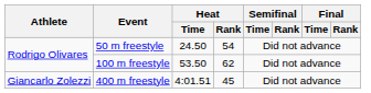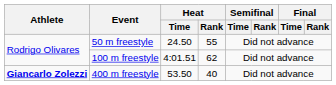 <table class=wikitable style="font-size:90%">
 <tr>
 <th rowspan="2">Athlete</th>
 <th rowspan="2">Event</th>
 <th colspan="2">Heat</th>
 <th colspan="2">Semifinal</th>
 <th colspan="2">Final</th>
 </tr>
 <tr style="font-size:95%">
 <th>Time</th>
 <th>Rank</th>
 <th>Time</th>
 <th>Rank</th>
 <th>Time</th>
 <th>Rank</th>
 </tr>
 <tr align=center>
 <td align=left rowspan=2><a href='#'>Rodrigo Olivares</a></td>
 <td align=left><a href='#'>50 m freestyle</a></td>
 <td>24.50</td>
-<td>54</td>
+<td>55</td>
 <td colspan=4>Did not advance</td>
 </tr>
 <tr align=center>
 <td align=left><a href='#'>100 m freestyle</a></td>
-<td>53.50</td>
+<td>4:01.51</td>
 <td>62</td>
 <td colspan=4>Did not advance</td>
 </tr>
 <tr align=center>
-<td align=left><a href='#'>Giancarlo Zolezzi</a></td>
+<td align=left><strong><a href='#'>Giancarlo Zolezzi</a></strong></td>
 <td align=left><a href='#'>400 m freestyle</a></td>
-<td>4:01.51</td>
-<td>45</td>
+<td>53.50</td>
+<td>40</td>
 <td colspan=4>Did not advance</td>
 </tr>
 </table>
